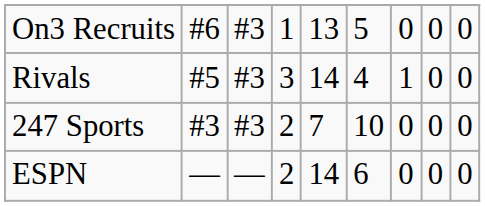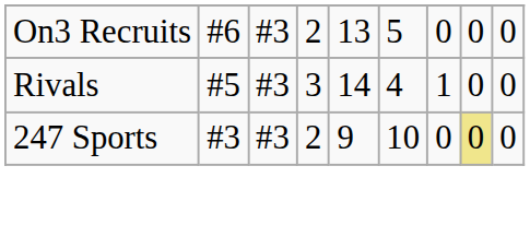 <table class="wikitable">
 <tr>
 </tr>
 <tr>
 <td>On3 Recruits </td>
 <td>#6</td>
 <td>#3</td>
-<td>1</td>
+<td>2</td>
 <td>13</td>
 <td>5</td>
 <td>0</td>
 <td>0</td>
 <td>0</td>
 </tr>
 <tr>
 <td>Rivals</td>
 <td>#5</td>
 <td>#3</td>
 <td>3</td>
 <td>14</td>
 <td>4</td>
 <td>1</td>
 <td>0</td>
 <td>0</td>
 </tr>
 <tr>
 <td>247 Sports</td>
 <td>#3</td>
 <td>#3</td>
 <td>2</td>
-<td>7</td>
+<td>9</td>
 <td>10</td>
 <td>0</td>
-<td>0</td>
-<td>0</td>
-</tr>
-<tr>
-<td>ESPN</td>
-<td>—</td>
-<td>—</td>
-<td>2</td>
-<td>14</td>
-<td>6</td>
-<td>0</td>
-<td>0</td>
+<td style="background: khaki;">0</td>
 <td>0</td>
 </tr>
 </table>
